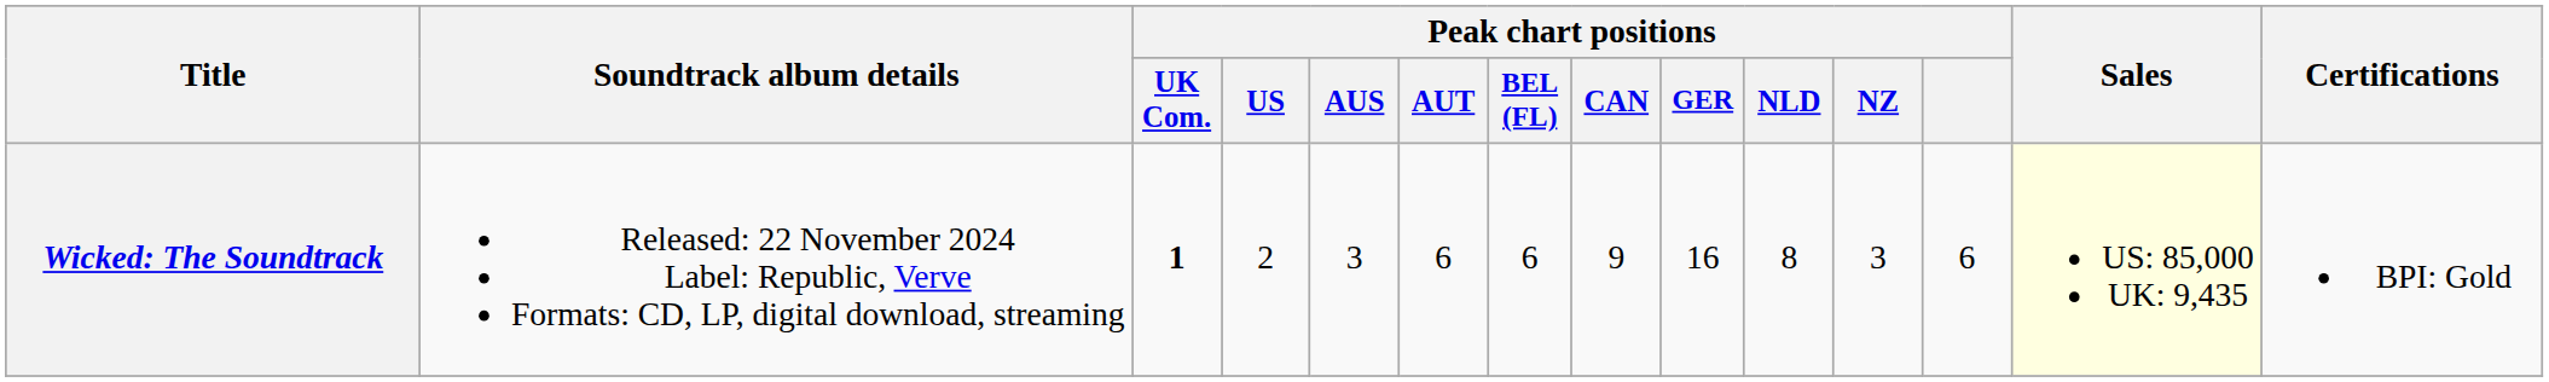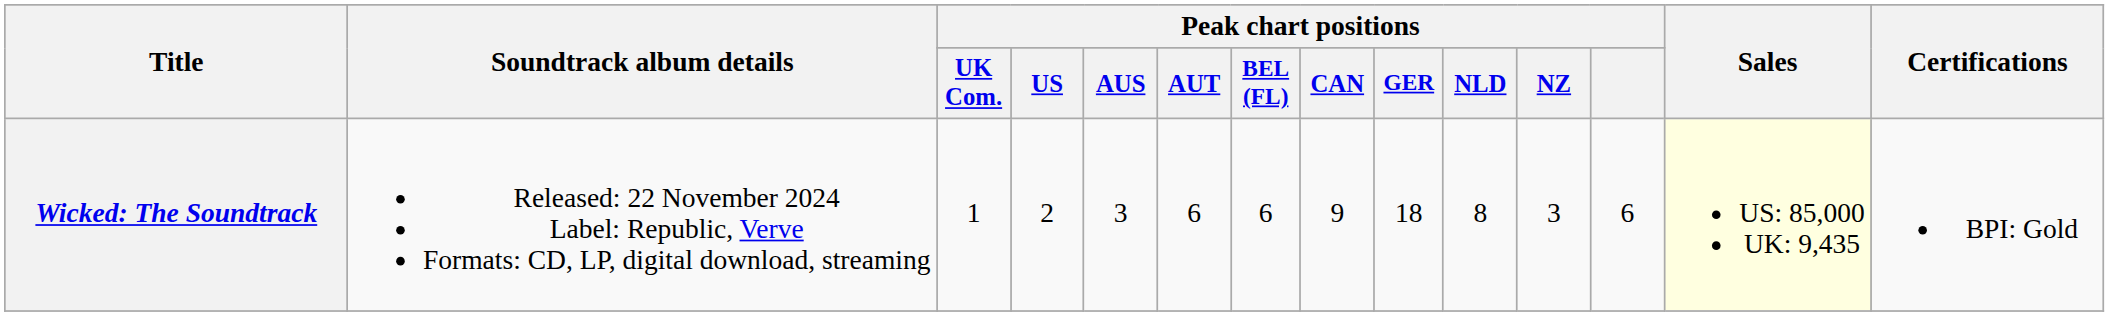 <table class="wikitable plainrowheaders" style="text-align:center;">
 <tr>
 <th scope="col" style="width:12em;" rowspan="2">Title</th>
 <th scope="col" rowspan="2">Soundtrack album details</th>
 <th scope="col" colspan="10">Peak chart positions</th>
 <th scope="col" rowspan="2">Sales</th>
 <th scope="col" rowspan="2" style="width:8em;">Certifications</th>
 </tr>
 <tr>
 <th scope="col" style="width:2.5em;font-size:90%;"><a href='#'>UK Com.</a><br></th>
 <th scope="col" style="width:2.5em;font-size:90%;"><a href='#'>US</a><br></th>
 <th scope="col" style="width:2.5em;font-size:90%;"><a href='#'>AUS</a><br></th>
 <th scope="col" style="width:2.5em;font-size:90%;"><a href='#'>AUT</a><br></th>
 <th scope="col" style="width:2.5em;font-size:85%;"><a href='#'>BEL (FL)</a><br></th>
 <th scope="col" style="width:2.5em;font-size:90%;"><a href='#'>CAN</a><br></th>
 <th scope="col" style="width:2.5em;font-size:85%;"><a href='#'>GER</a><br></th>
 <th scope="col" style="width:2.5em;font-size:90%;"><a href='#'>NLD</a><br></th>
 <th scope="col" style="width:2.5em;font-size:90%;"><a href='#'>NZ</a><br></th>
 <th scope="col" style="width:2.5em;font-size:90%;"><a href='#'></a><br></th>
 </tr>
 <tr>
 <th scope="row"><em><a href='#'>Wicked: The Soundtrack</a></em><br></th>
 <td><br><ul><li>Released: 22 November 2024</li><li>Label: Republic, <a href='#'>Verve</a></li><li>Formats: CD, LP, digital download, streaming</li></ul></td>
-<td><strong>1</strong></td>
+<td>1</td>
 <td>2</td>
 <td>3</td>
 <td>6</td>
 <td>6</td>
 <td>9</td>
-<td>16</td>
+<td>18</td>
 <td>8</td>
 <td>3</td>
 <td>6</td>
 <td style="background: lightyellow;"><br><ul><li>US: 85,000</li><li>UK: 9,435</li></ul></td>
 <td><br><ul><li>BPI: Gold</li></ul></td>
 </tr>
 </table>
